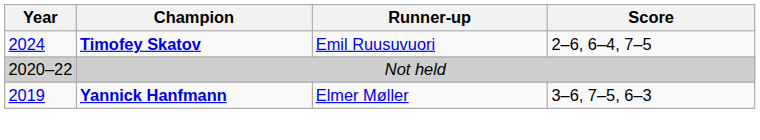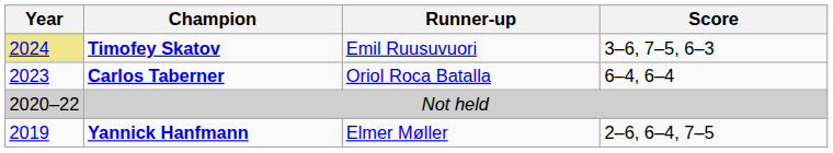 <table class="wikitable" style="font-size:90%">
 <tr>
 <th>Year</th>
 <th width="200">Champion</th>
 <th width="200">Runner-up</th>
 <th width="175">Score</th>
 </tr>
 <tr>
-<td><a href='#'>2024</a></td>
+<td style="background: khaki;"><a href='#'>2024</a></td>
 <td> <strong><a href='#'>Timofey Skatov</a></strong></td>
 <td> <a href='#'>Emil Ruusuvuori</a></td>
-<td>2–6, 6–4, 7–5</td>
+<td>3–6, 7–5, 6–3</td>
+</tr>
+<tr>
+<td><a href='#'>2023</a></td>
+<td> <strong><a href='#'>Carlos Taberner</a></strong></td>
+<td> <a href='#'>Oriol Roca Batalla</a></td>
+<td>6–4, 6–4</td>
 </tr>
 <tr>
 <td style="background:#cfcfcf">2020–22</td>
 <td colspan=3 align=center style="background:#cfcfcf"><em>Not held</em></td>
 </tr>
 <tr>
 <td><a href='#'>2019</a></td>
 <td> <strong><a href='#'>Yannick Hanfmann</a></strong></td>
 <td> <a href='#'>Elmer Møller</a></td>
-<td>3–6, 7–5, 6–3</td>
+<td>2–6, 6–4, 7–5</td>
 </tr>
 </table>
